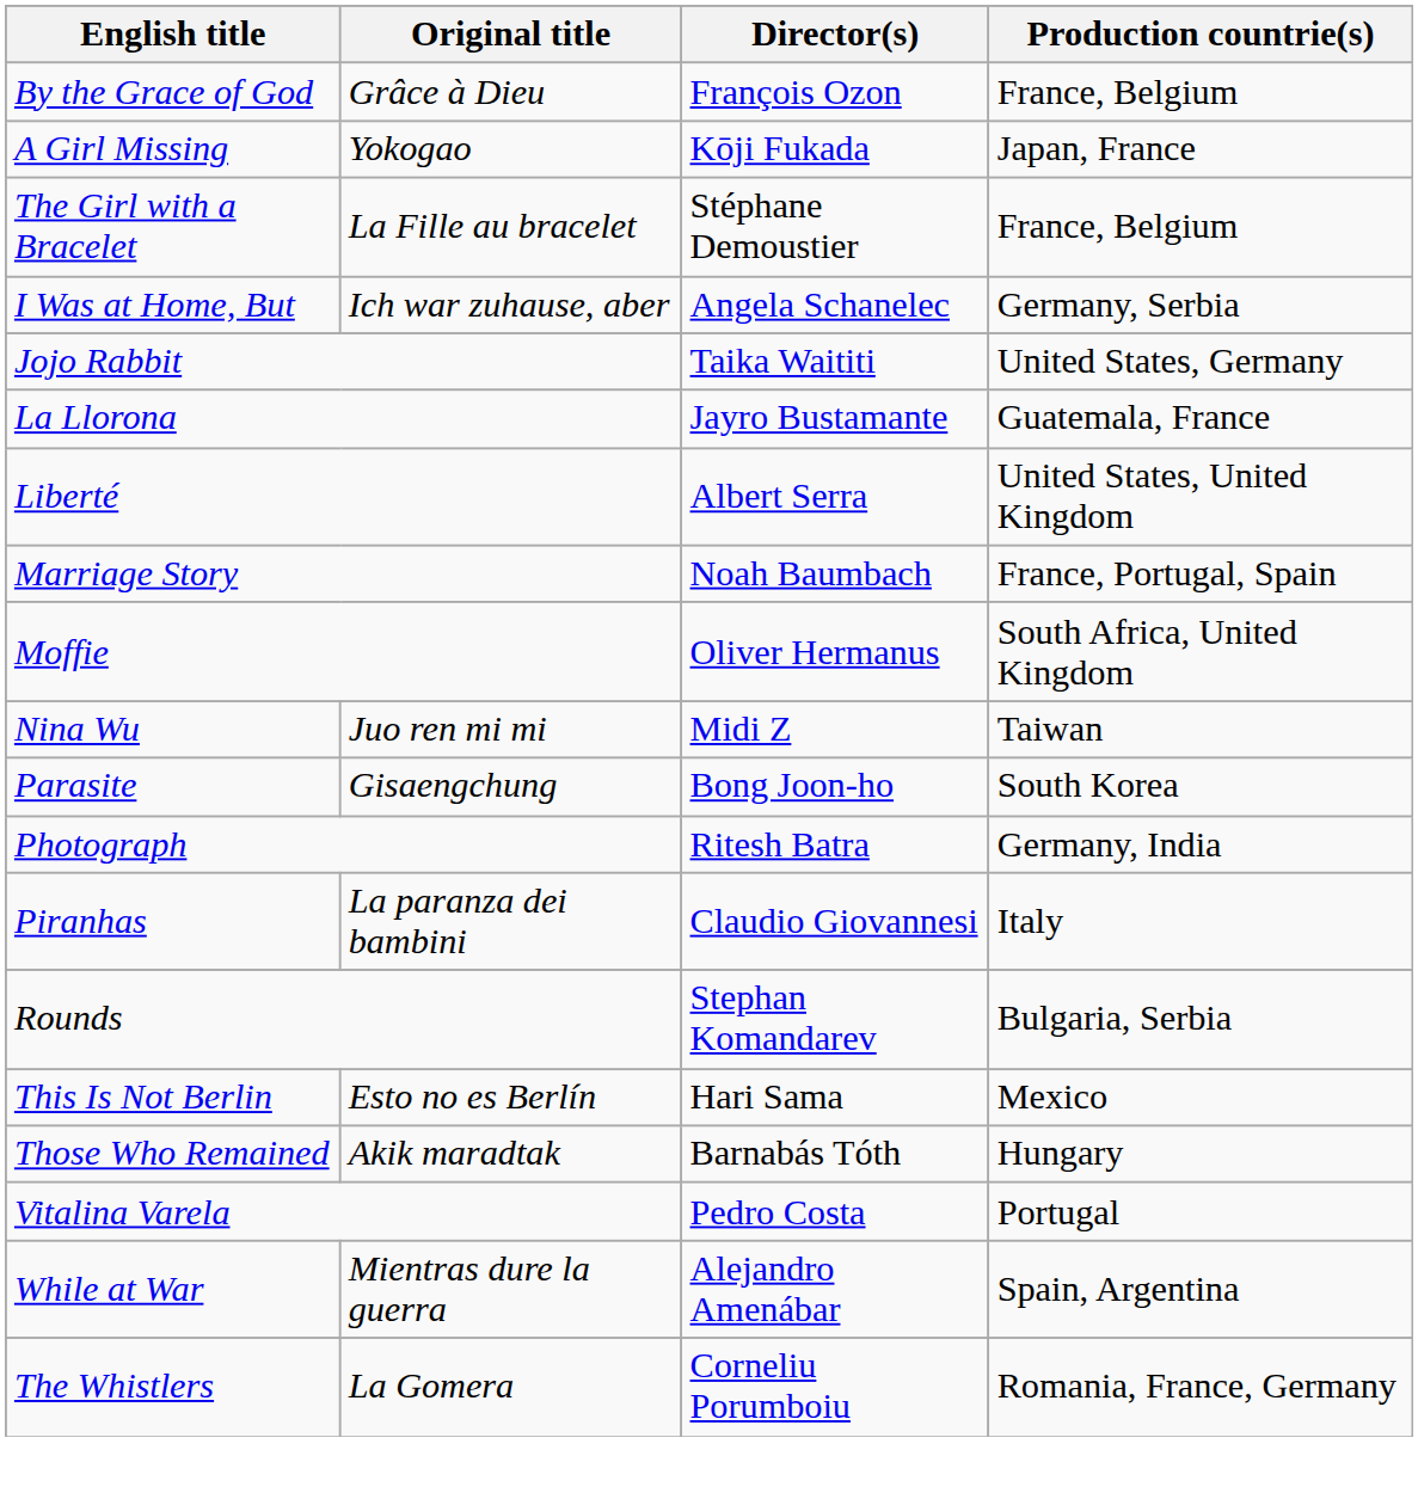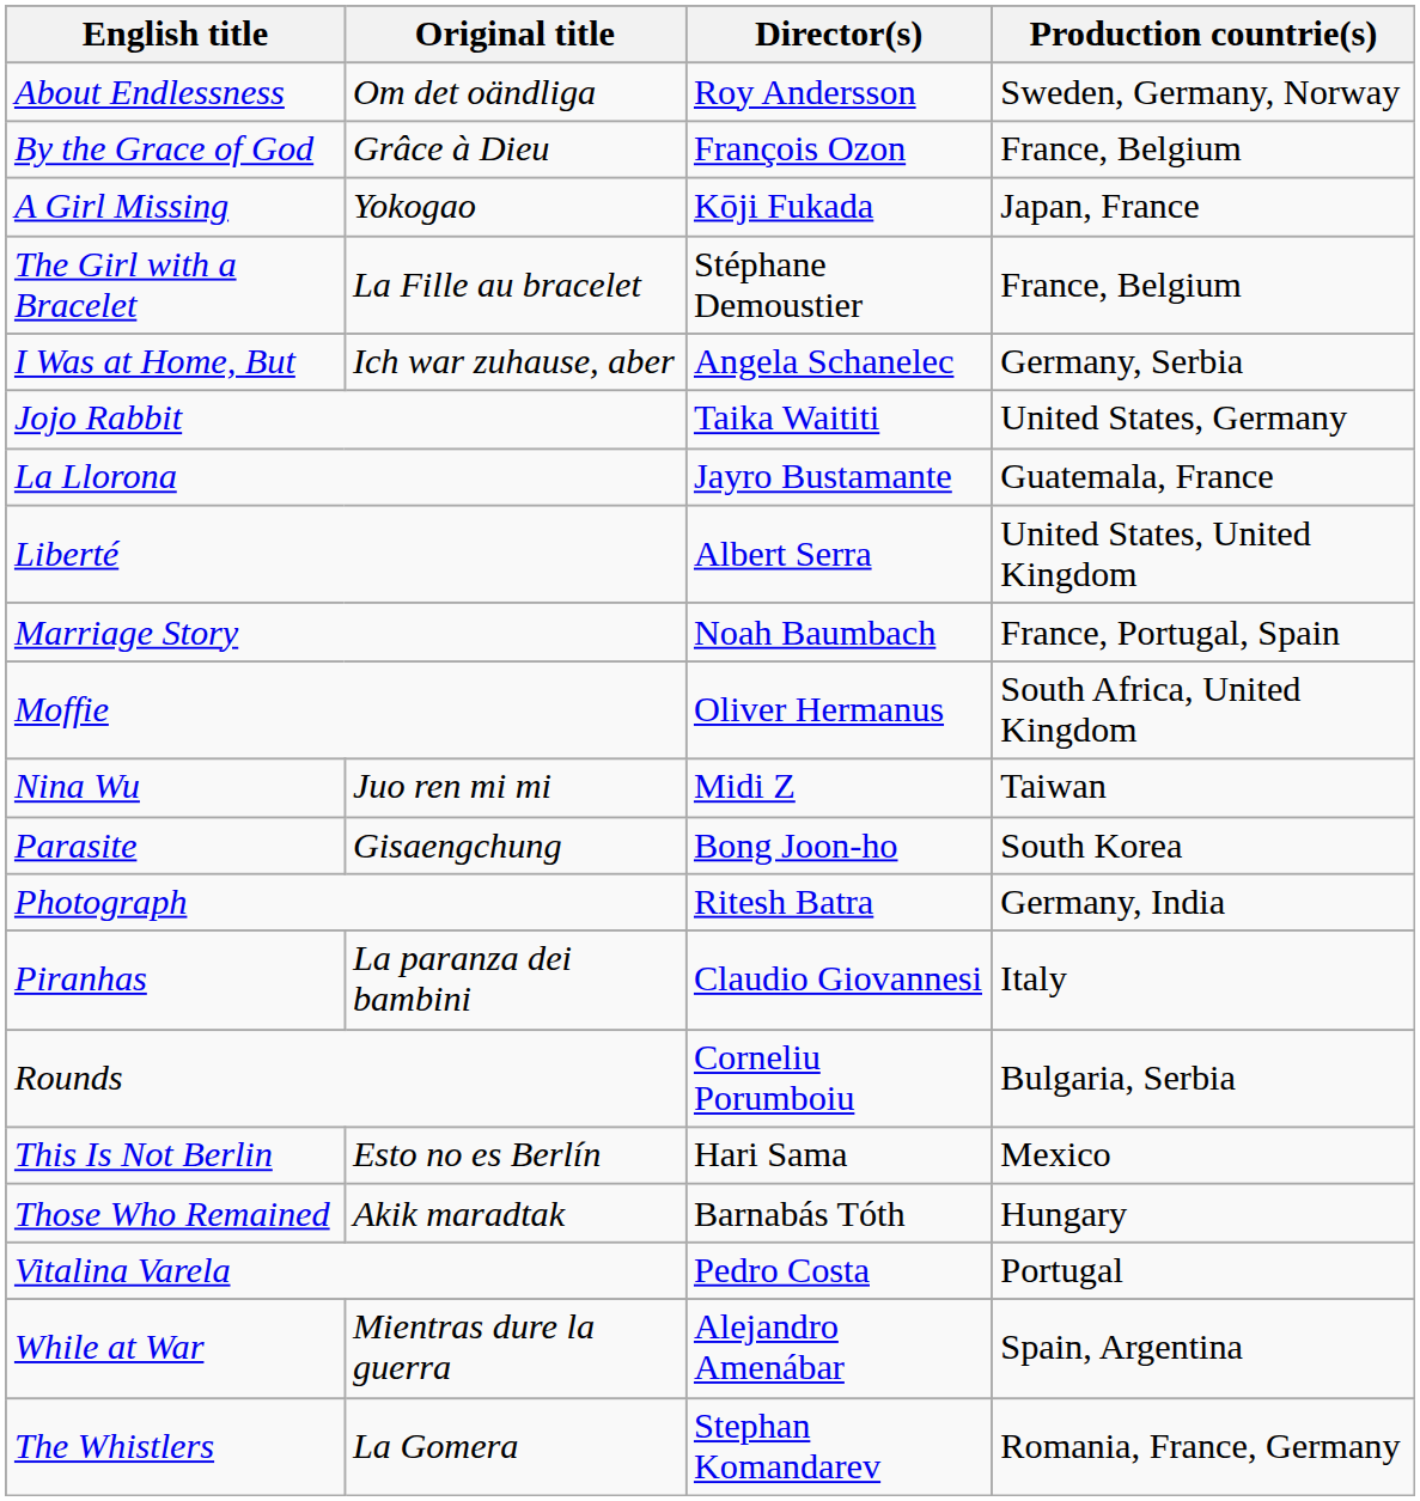 <table class="sortable wikitable" style="width:100%; margin-bottom:4px" cellpadding="5">
 <tr>
 <th scope="col">English title</th>
 <th scope="col">Original title</th>
 <th scope="col">Director(s)</th>
 <th scope="col">Production countrie(s)</th>
+</tr>
+<tr>
+<td><em><a href='#'>About Endlessness</a></em></td>
+<td><em>Om det oändliga</em></td>
+<td><a href='#'>Roy Andersson</a></td>
+<td>Sweden, Germany, Norway</td>
 </tr>
 <tr>
 <td><em><a href='#'>By the Grace of God</a></em></td>
 <td><em>Grâce à Dieu</em></td>
 <td><a href='#'>François Ozon</a></td>
 <td>France, Belgium</td>
 </tr>
 <tr>
 <td><em><a href='#'>A Girl Missing</a></em></td>
 <td><em>Yokogao</em></td>
 <td><a href='#'>Kōji Fukada</a></td>
 <td>Japan, France</td>
 </tr>
 <tr>
 <td><em><a href='#'>The Girl with a Bracelet</a></em></td>
 <td><em>La Fille au bracelet</em></td>
 <td>Stéphane Demoustier</td>
 <td>France, Belgium</td>
 </tr>
 <tr>
 <td><em><a href='#'>I Was at Home, But</a></em></td>
 <td><em>Ich war zuhause, aber</em></td>
 <td><a href='#'>Angela Schanelec</a></td>
 <td>Germany, Serbia</td>
 </tr>
 <tr>
 <td colspan="2"><em><a href='#'>Jojo Rabbit</a></em></td>
 <td><a href='#'>Taika Waititi</a></td>
 <td>United States, Germany</td>
 </tr>
 <tr>
 <td colspan="2"><em><a href='#'>La Llorona</a></em></td>
 <td><a href='#'>Jayro Bustamante</a></td>
 <td>Guatemala, France</td>
 </tr>
 <tr>
 <td colspan="2"><em><a href='#'>Liberté</a></em></td>
 <td><a href='#'>Albert Serra</a></td>
 <td>United States, United Kingdom</td>
 </tr>
 <tr>
 <td colspan="2"><em><a href='#'>Marriage Story</a></em></td>
 <td><a href='#'>Noah Baumbach</a></td>
 <td>France, Portugal, Spain</td>
 </tr>
 <tr>
 <td colspan="2"><em><a href='#'>Moffie</a></em></td>
 <td><a href='#'>Oliver Hermanus</a></td>
 <td>South Africa, United Kingdom</td>
 </tr>
 <tr>
 <td><em><a href='#'>Nina Wu</a></em></td>
 <td><em>Juo ren mi mi</em></td>
 <td><a href='#'>Midi Z</a></td>
 <td>Taiwan</td>
 </tr>
 <tr>
 <td><em><a href='#'>Parasite</a></em></td>
 <td><em>Gisaengchung</em></td>
 <td><a href='#'>Bong Joon-ho</a></td>
 <td>South Korea</td>
 </tr>
 <tr>
 <td colspan="2"><em><a href='#'>Photograph</a></em></td>
 <td><a href='#'>Ritesh Batra</a></td>
 <td>Germany, India</td>
 </tr>
 <tr>
 <td><em><a href='#'>Piranhas</a></em></td>
 <td><em>La paranza dei bambini</em></td>
 <td><a href='#'>Claudio Giovannesi</a></td>
 <td>Italy</td>
 </tr>
 <tr>
 <td colspan="2"><em>Rounds</em></td>
-<td><a href='#'>Stephan Komandarev</a></td>
+<td><a href='#'>Corneliu Porumboiu</a></td>
 <td>Bulgaria, Serbia</td>
 </tr>
 <tr>
 <td><em><a href='#'>This Is Not Berlin</a></em></td>
 <td><em>Esto no es Berlín</em></td>
 <td>Hari Sama</td>
 <td>Mexico</td>
 </tr>
 <tr>
 <td><em><a href='#'>Those Who Remained</a></em></td>
 <td><em>Akik maradtak</em></td>
 <td>Barnabás Tóth</td>
 <td>Hungary</td>
 </tr>
 <tr>
 <td colspan="2"><em><a href='#'>Vitalina Varela</a></em></td>
 <td><a href='#'>Pedro Costa</a></td>
 <td>Portugal</td>
 </tr>
 <tr>
 <td><em><a href='#'>While at War</a></em></td>
 <td><em>Mientras dure la guerra</em></td>
 <td><a href='#'>Alejandro Amenábar</a></td>
 <td>Spain, Argentina</td>
 </tr>
 <tr>
 <td><em><a href='#'>The Whistlers</a></em></td>
 <td><em>La Gomera</em></td>
-<td><a href='#'>Corneliu Porumboiu</a></td>
+<td><a href='#'>Stephan Komandarev</a></td>
 <td>Romania, France, Germany</td>
 </tr>
 </table>
